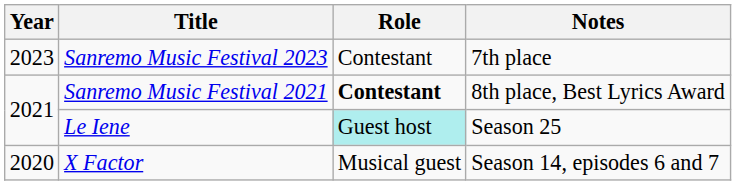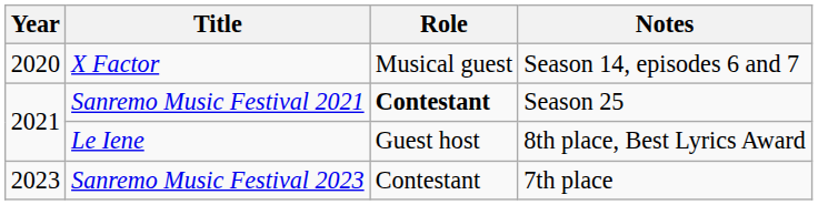 <table class="wikitable">
 <tr>
 <th>Year</th>
 <th>Title</th>
 <th>Role</th>
 <th>Notes</th>
 </tr>
 <tr>
+<td>2020</td>
+<td><em><a href='#'>X Factor</a></em></td>
+<td>Musical guest</td>
+<td>Season 14, episodes 6 and 7</td>
+</tr>
+<tr>
+<td rowspan="2">2021</td>
+<td><em><a href='#'>Sanremo Music Festival 2021</a></em></td>
+<td><strong>Contestant</strong></td>
+<td>Season 25</td>
+</tr>
+<tr>
+<td><em><a href='#'>Le Iene</a></em></td>
+<td>Guest host</td>
+<td>8th place, Best Lyrics Award</td>
+</tr>
+<tr>
 <td>2023</td>
 <td><em><a href='#'>Sanremo Music Festival 2023</a></em></td>
 <td>Contestant</td>
 <td>7th place</td>
 </tr>
-<tr>
-<td rowspan="2">2021</td>
-<td><em><a href='#'>Sanremo Music Festival 2021</a></em></td>
-<td><strong>Contestant</strong></td>
-<td>8th place, Best Lyrics Award</td>
-</tr>
-<tr>
-<td><em><a href='#'>Le Iene</a></em></td>
-<td style="background: paleturquoise;">Guest host</td>
-<td>Season 25</td>
-</tr>
-<tr>
-<td>2020</td>
-<td><em><a href='#'>X Factor</a></em></td>
-<td>Musical guest</td>
-<td>Season 14, episodes 6 and 7</td>
-</tr>
 </table>
